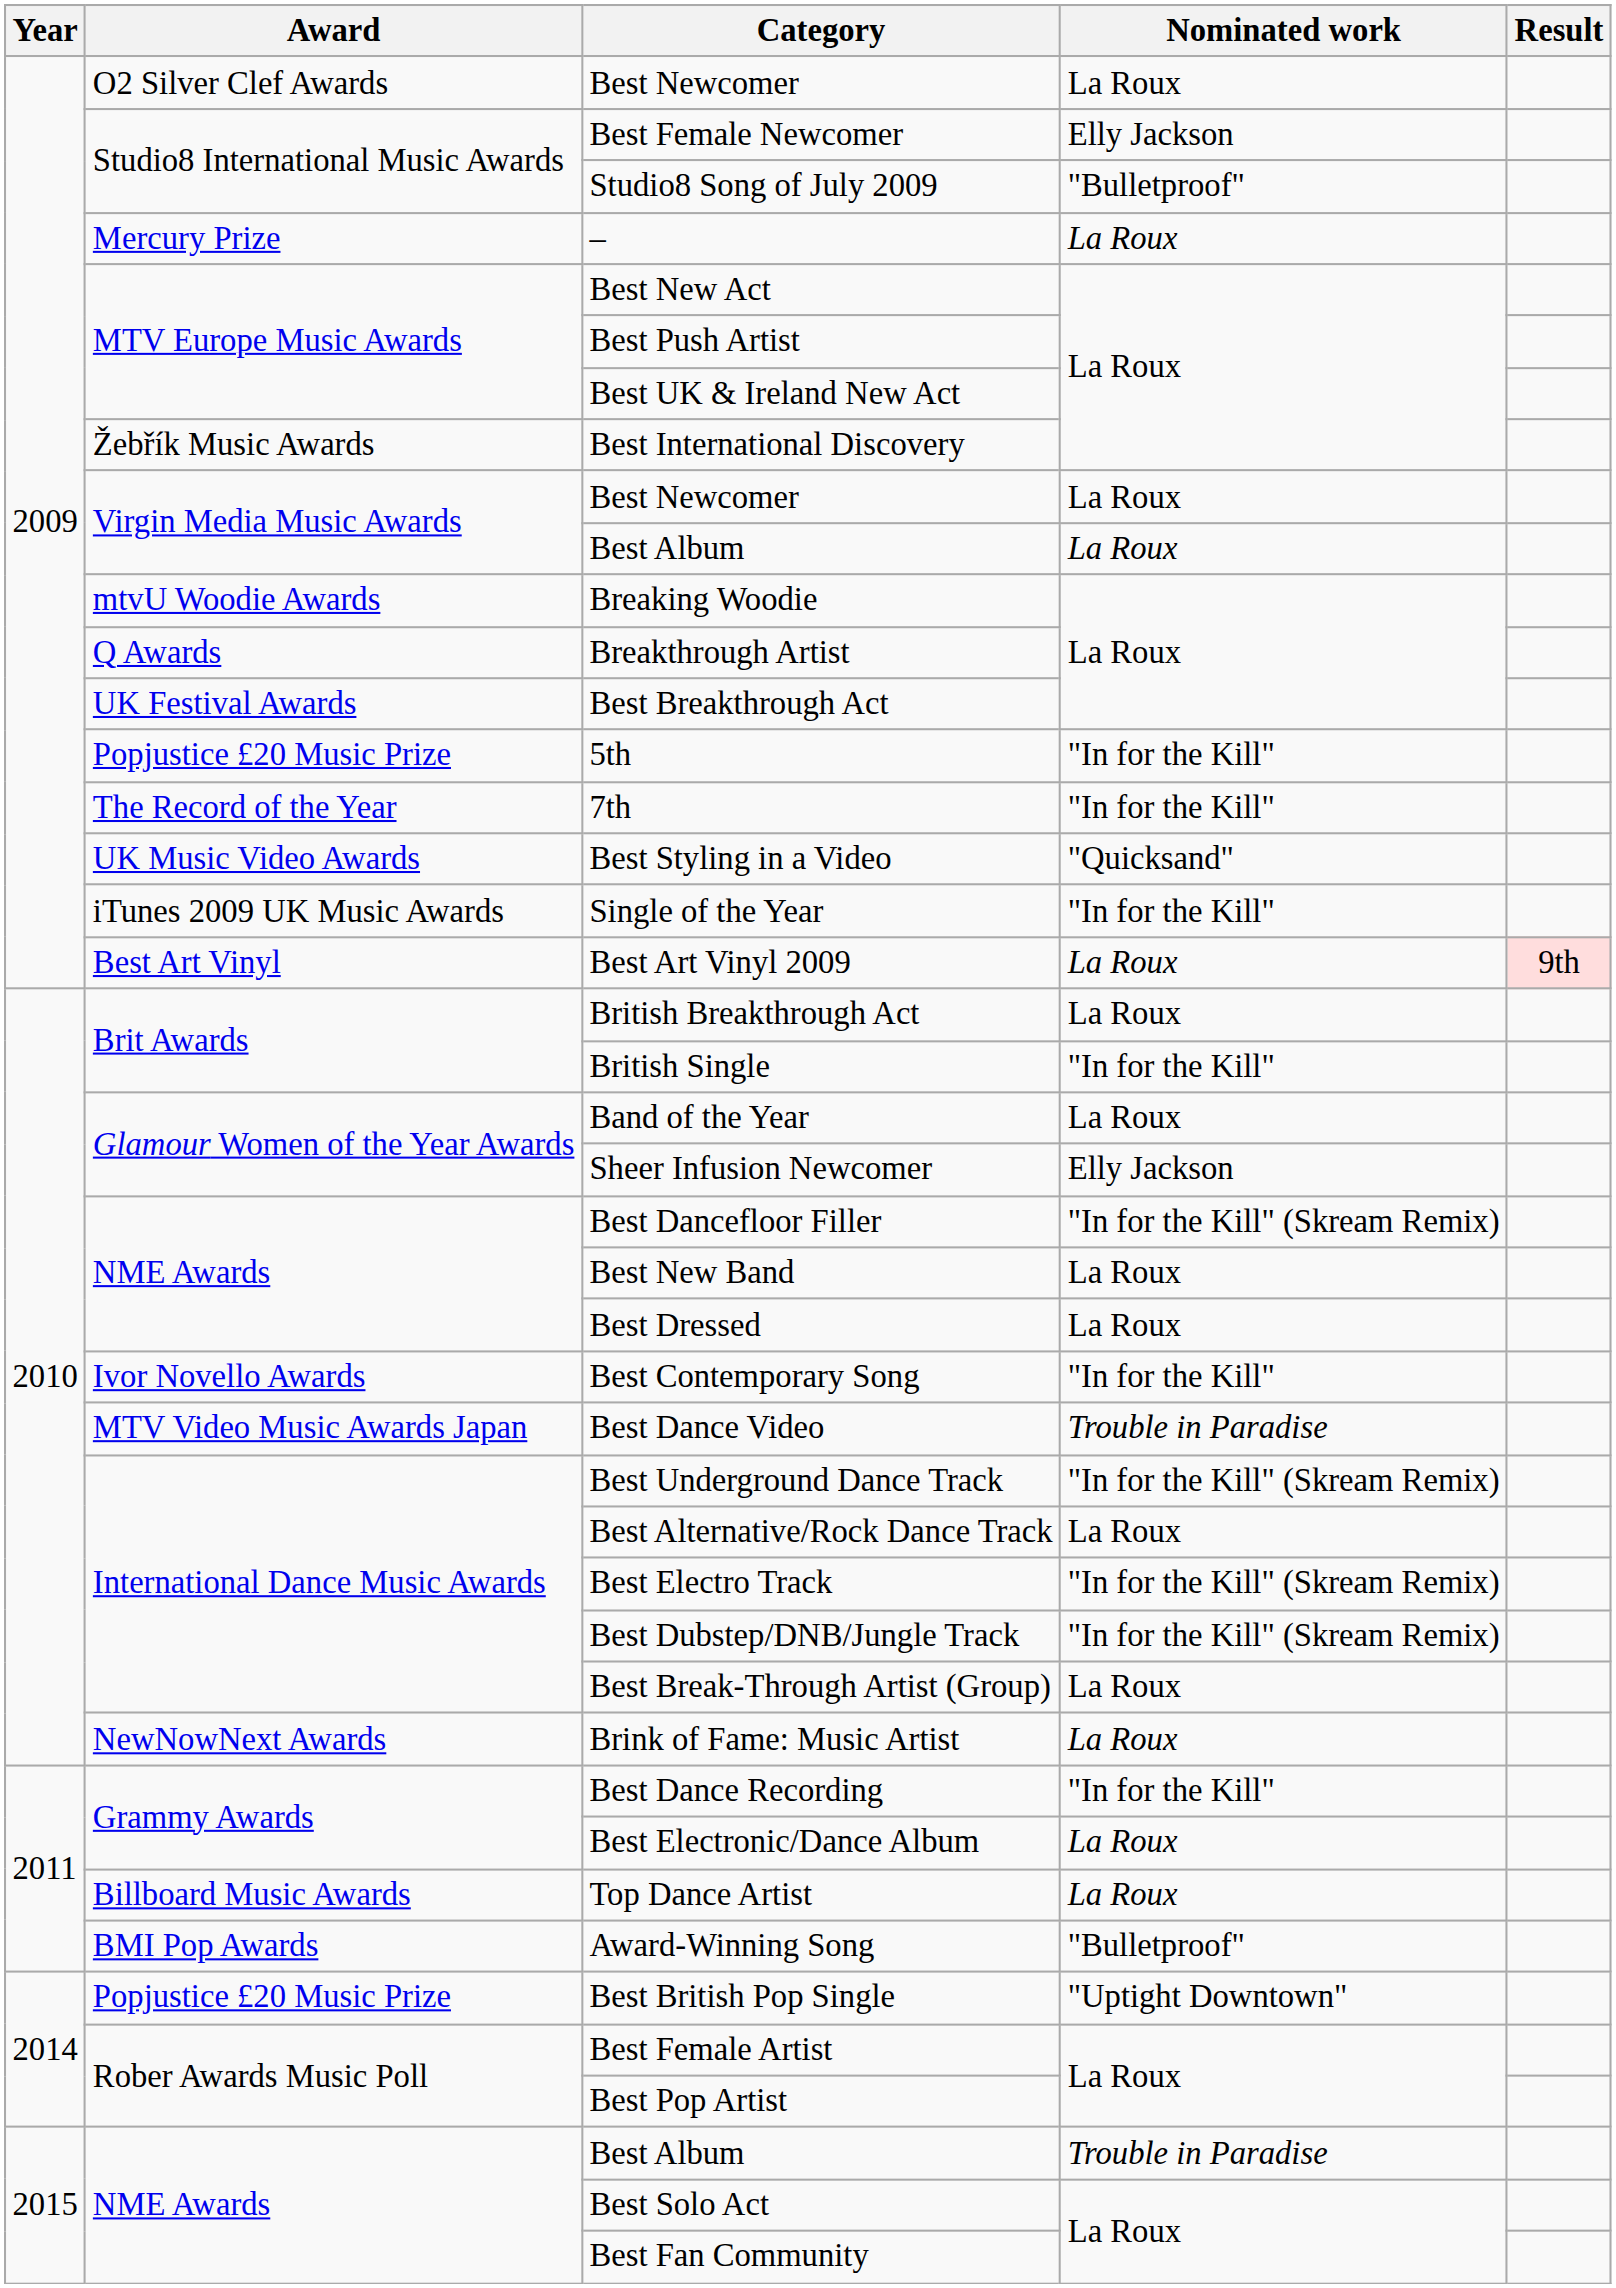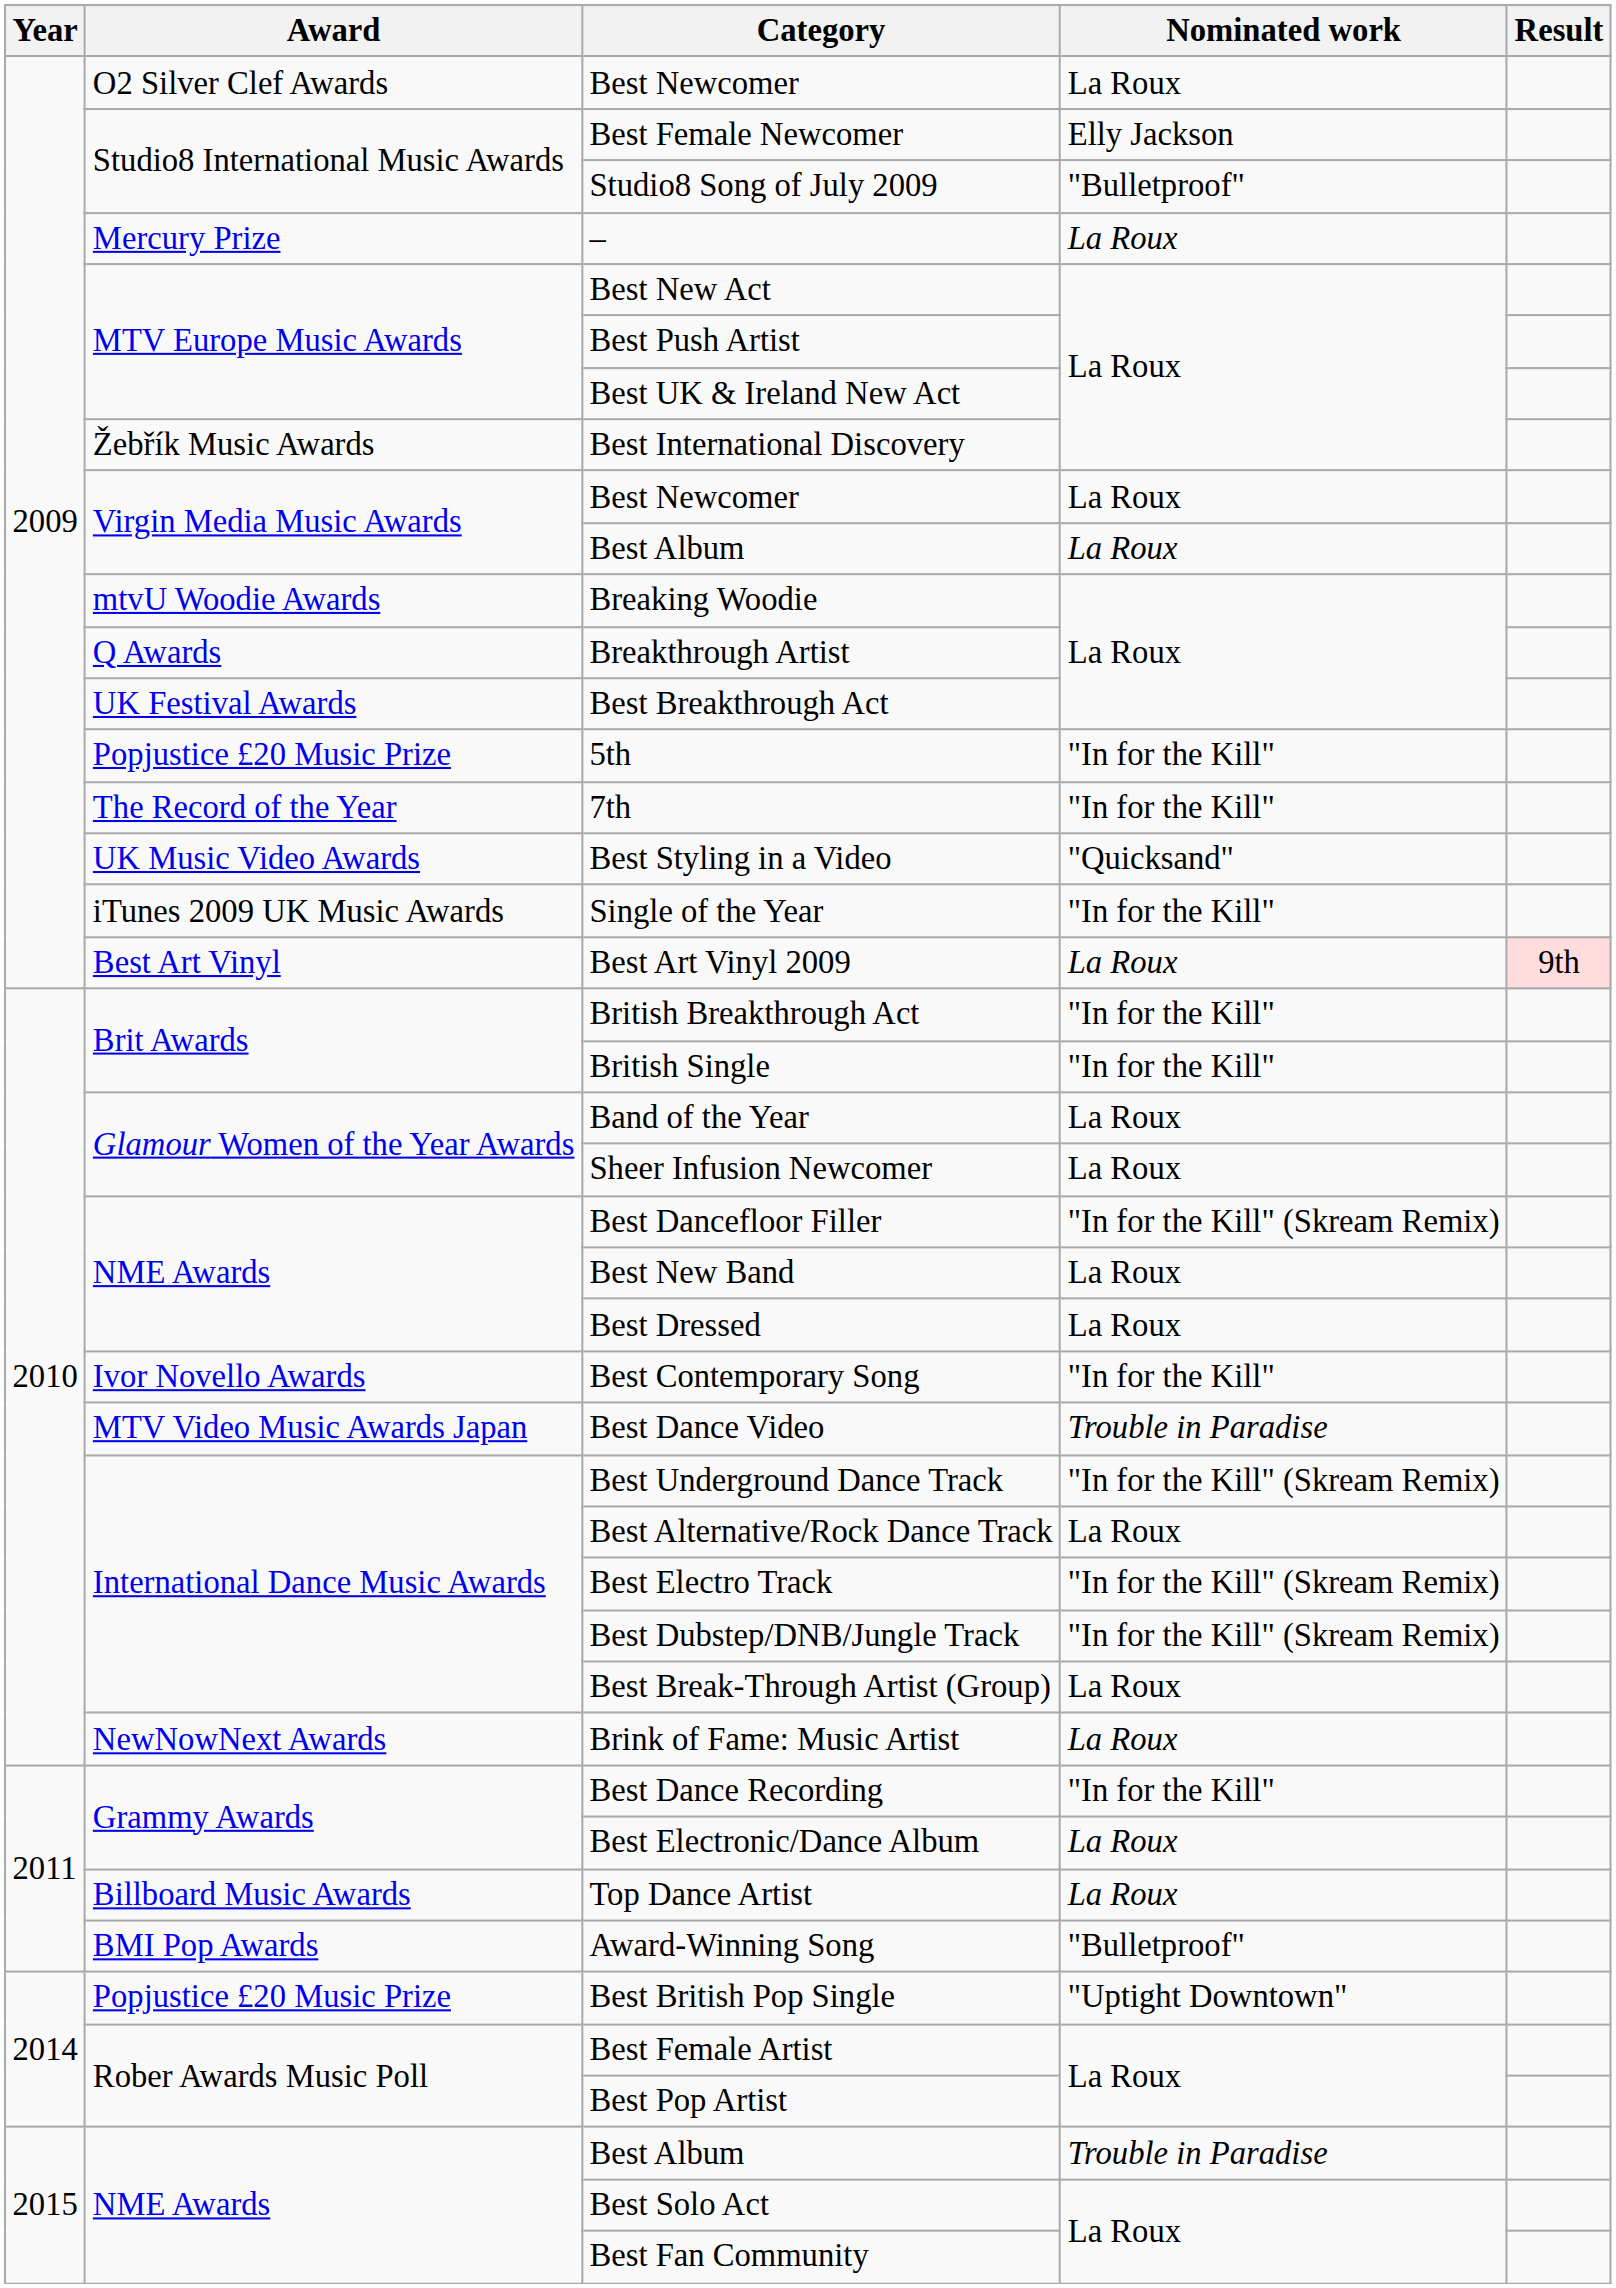 <table class="wikitable">
 <tr>
 <th>Year</th>
 <th>Award</th>
 <th>Category</th>
 <th>Nominated work</th>
 <th>Result</th>
 </tr>
 <tr>
 <td rowspan="18">2009</td>
 <td>O2 Silver Clef Awards</td>
 <td>Best Newcomer</td>
 <td>La Roux</td>
 <td></td>
 </tr>
 <tr>
 <td rowspan="2">Studio8 International Music Awards</td>
 <td>Best Female Newcomer</td>
 <td>Elly Jackson</td>
 <td></td>
 </tr>
 <tr>
 <td>Studio8 Song of July 2009</td>
 <td>"Bulletproof"</td>
 <td></td>
 </tr>
 <tr>
 <td><a href='#'>Mercury Prize</a></td>
 <td>–</td>
 <td><em>La Roux</em></td>
 <td></td>
 </tr>
 <tr>
 <td rowspan="3"><a href='#'>MTV Europe Music Awards</a></td>
 <td>Best New Act</td>
 <td rowspan="4">La Roux</td>
 <td></td>
 </tr>
 <tr>
 <td>Best Push Artist</td>
 <td></td>
 </tr>
 <tr>
 <td>Best UK & Ireland New Act</td>
 <td></td>
 </tr>
 <tr>
 <td>Žebřík Music Awards</td>
 <td>Best International Discovery</td>
 <td></td>
 </tr>
 <tr>
 <td rowspan="2"><a href='#'>Virgin Media Music Awards</a></td>
 <td>Best Newcomer</td>
 <td>La Roux</td>
 <td></td>
 </tr>
 <tr>
 <td>Best Album</td>
 <td><em>La Roux</em></td>
 <td></td>
 </tr>
 <tr>
 <td><a href='#'>mtvU Woodie Awards</a></td>
 <td>Breaking Woodie</td>
 <td rowspan="3">La Roux</td>
 <td></td>
 </tr>
 <tr>
 <td><a href='#'>Q Awards</a></td>
 <td>Breakthrough Artist</td>
 <td></td>
 </tr>
 <tr>
 <td><a href='#'>UK Festival Awards</a></td>
 <td>Best Breakthrough Act</td>
 <td></td>
 </tr>
 <tr>
 <td><a href='#'>Popjustice £20 Music Prize</a></td>
 <td>5th</td>
 <td>"In for the Kill"</td>
 <td></td>
 </tr>
 <tr>
 <td><a href='#'>The Record of the Year</a></td>
 <td>7th</td>
 <td>"In for the Kill"</td>
 <td></td>
 </tr>
 <tr>
 <td><a href='#'>UK Music Video Awards</a></td>
 <td>Best Styling in a Video</td>
 <td>"Quicksand"</td>
 <td></td>
 </tr>
 <tr>
 <td>iTunes 2009 UK Music Awards</td>
 <td>Single of the Year</td>
 <td>"In for the Kill"</td>
 <td></td>
 </tr>
 <tr>
 <td><a href='#'>Best Art Vinyl</a></td>
 <td>Best Art Vinyl 2009</td>
 <td><em>La Roux</em></td>
 <td style="text-align:center; background:#fdd;">9th</td>
 </tr>
 <tr>
 <td rowspan="15">2010</td>
 <td rowspan="2"><a href='#'>Brit Awards</a></td>
 <td>British Breakthrough Act</td>
-<td>La Roux</td>
+<td>"In for the Kill"</td>
 <td></td>
 </tr>
 <tr>
 <td>British Single</td>
 <td>"In for the Kill"</td>
 <td></td>
 </tr>
 <tr>
 <td rowspan="2"><a href='#'><em>Glamour</em> Women of the Year Awards</a></td>
 <td>Band of the Year</td>
 <td>La Roux</td>
 <td></td>
 </tr>
 <tr>
 <td>Sheer Infusion Newcomer</td>
-<td>Elly Jackson</td>
+<td>La Roux</td>
 <td></td>
 </tr>
 <tr>
 <td rowspan="3"><a href='#'>NME Awards</a></td>
 <td>Best Dancefloor Filler</td>
 <td>"In for the Kill" (Skream Remix)</td>
 <td></td>
 </tr>
 <tr>
 <td>Best New Band</td>
 <td>La Roux</td>
 <td></td>
 </tr>
 <tr>
 <td>Best Dressed</td>
 <td>La Roux</td>
 <td></td>
 </tr>
 <tr>
 <td><a href='#'>Ivor Novello Awards</a></td>
 <td>Best Contemporary Song</td>
 <td>"In for the Kill"</td>
 <td></td>
 </tr>
 <tr>
 <td><a href='#'>MTV Video Music Awards Japan</a></td>
 <td>Best Dance Video</td>
 <td><em>Trouble in Paradise</em></td>
 <td></td>
 </tr>
 <tr>
 <td rowspan="5"><a href='#'>International Dance Music Awards</a></td>
 <td>Best Underground Dance Track</td>
 <td>"In for the Kill" (Skream Remix)</td>
 <td></td>
 </tr>
 <tr>
 <td>Best Alternative/Rock Dance Track</td>
 <td>La Roux</td>
 <td></td>
 </tr>
 <tr>
 <td>Best Electro Track</td>
 <td>"In for the Kill" (Skream Remix)</td>
 <td></td>
 </tr>
 <tr>
 <td>Best Dubstep/DNB/Jungle Track</td>
 <td>"In for the Kill" (Skream Remix)</td>
 <td></td>
 </tr>
 <tr>
 <td>Best Break-Through Artist (Group)</td>
 <td>La Roux</td>
 <td></td>
 </tr>
 <tr>
 <td><a href='#'>NewNowNext Awards</a></td>
 <td>Brink of Fame: Music Artist</td>
 <td><em>La Roux</em></td>
 <td></td>
 </tr>
 <tr>
 <td rowspan="4">2011</td>
 <td rowspan="2"><a href='#'>Grammy Awards</a></td>
 <td>Best Dance Recording</td>
 <td>"In for the Kill"</td>
 <td></td>
 </tr>
 <tr>
 <td>Best Electronic/Dance Album</td>
 <td><em>La Roux</em></td>
 <td></td>
 </tr>
 <tr>
 <td><a href='#'>Billboard Music Awards</a></td>
 <td>Top Dance Artist</td>
 <td><em>La Roux</em></td>
 <td></td>
 </tr>
 <tr>
 <td><a href='#'>BMI Pop Awards</a></td>
 <td>Award-Winning Song</td>
 <td>"Bulletproof"</td>
 <td></td>
 </tr>
 <tr>
 <td rowspan=3>2014</td>
 <td><a href='#'>Popjustice £20 Music Prize</a></td>
 <td>Best British Pop Single</td>
 <td>"Uptight Downtown"</td>
 <td></td>
 </tr>
 <tr>
 <td rowspan=2>Rober Awards Music Poll</td>
 <td>Best Female Artist</td>
 <td rowspan=2>La Roux</td>
 <td></td>
 </tr>
 <tr>
 <td>Best Pop Artist</td>
 <td></td>
 </tr>
 <tr>
 <td rowspan="3">2015</td>
 <td rowspan="3"><a href='#'>NME Awards</a></td>
 <td>Best Album</td>
 <td><em>Trouble in Paradise</em></td>
 <td></td>
 </tr>
 <tr>
 <td>Best Solo Act</td>
 <td rowspan=2>La Roux</td>
 <td></td>
 </tr>
 <tr>
 <td>Best Fan Community</td>
 <td></td>
 </tr>
 </table>
